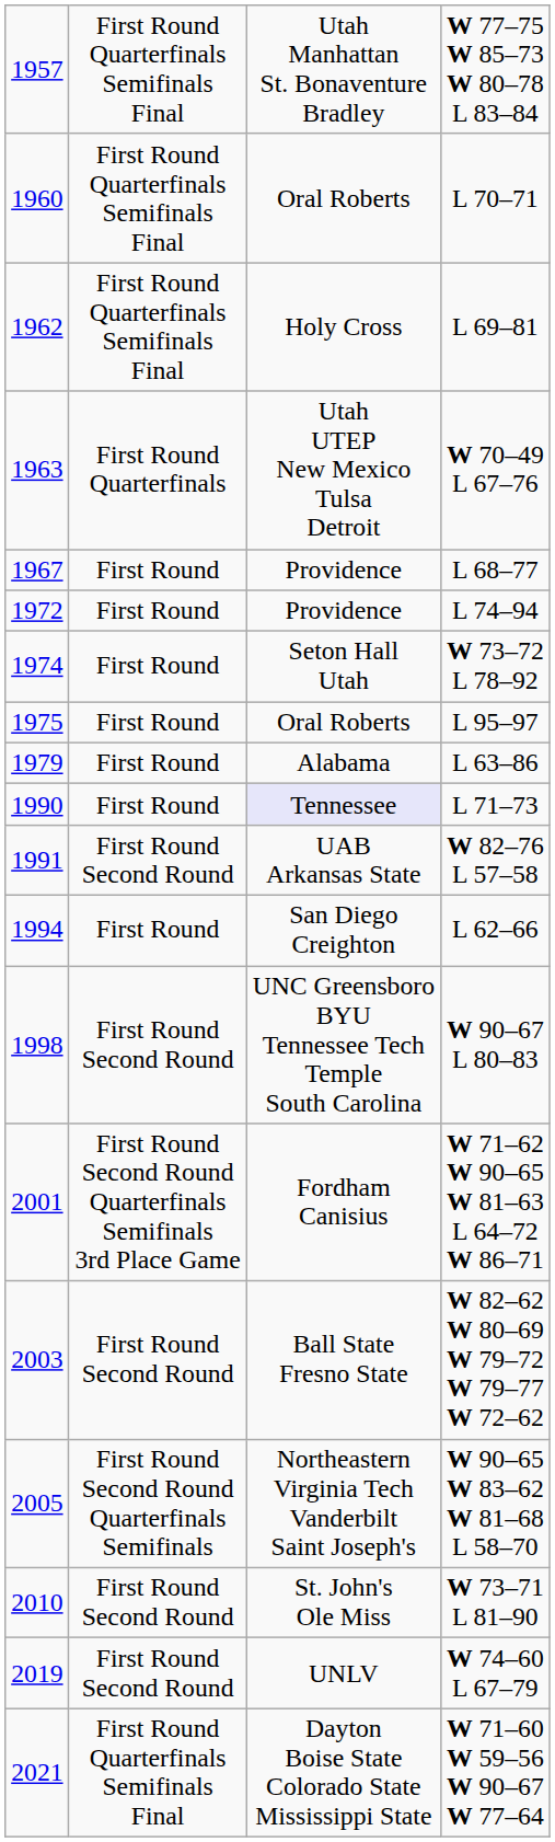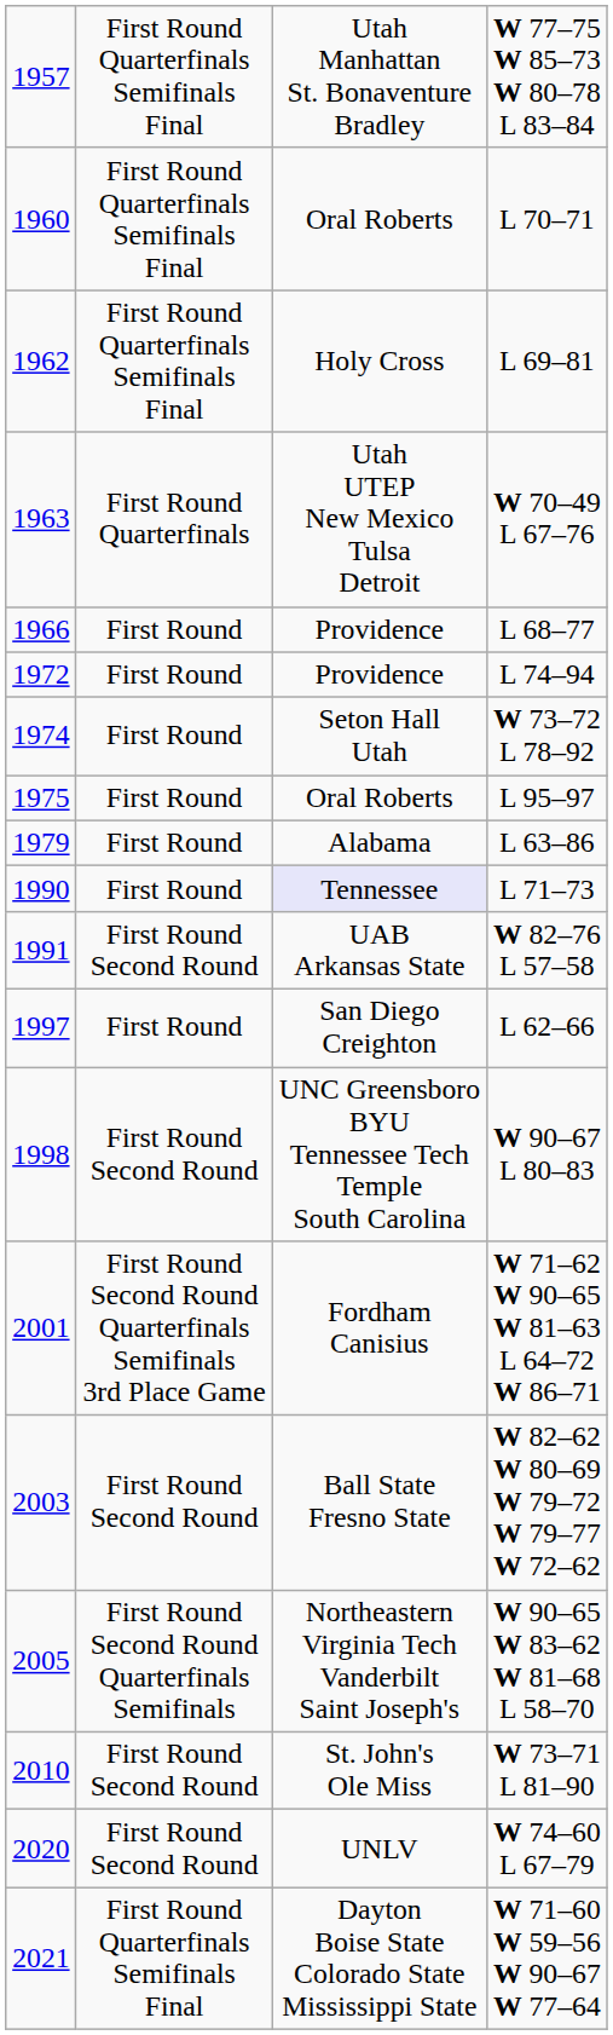 <table class="wikitable">
 <tr align="center">
 <td><a href='#'>1957</a></td>
 <td>First Round<br>Quarterfinals<br>Semifinals<br>Final</td>
 <td>Utah<br>Manhattan<br>St. Bonaventure<br>Bradley</td>
 <td><strong>W</strong> 77–75<br><strong>W</strong> 85–73<br><strong>W</strong> 80–78<br>L 83–84</td>
 </tr>
 <tr style="text-align:center;">
 <td><a href='#'>1960</a></td>
 <td>First Round<br>Quarterfinals<br>Semifinals<br>Final</td>
 <td>Oral Roberts</td>
 <td>L 70–71</td>
 </tr>
 <tr style="text-align:center;">
 <td><a href='#'>1962</a></td>
 <td>First Round<br>Quarterfinals<br>Semifinals<br>Final</td>
 <td>Holy Cross</td>
 <td>L 69–81</td>
 </tr>
 <tr style="text-align:center;">
 <td><a href='#'>1963</a></td>
 <td>First Round<br>Quarterfinals</td>
 <td>Utah<br>UTEP<br>New Mexico<br>Tulsa<br>Detroit</td>
 <td><strong>W</strong> 70–49<br>L 67–76</td>
 </tr>
 <tr style="text-align:center;">
-<td><a href='#'>1967</a></td>
+<td><a href='#'>1966</a></td>
 <td>First Round</td>
 <td>Providence</td>
 <td>L 68–77</td>
 </tr>
 <tr style="text-align:center;">
 <td><a href='#'>1972</a></td>
 <td>First Round</td>
 <td>Providence</td>
 <td>L 74–94</td>
 </tr>
 <tr style="text-align:center;">
 <td><a href='#'>1974</a></td>
 <td>First Round</td>
 <td>Seton Hall<br>Utah</td>
 <td><strong>W</strong> 73–72<br>L 78–92</td>
 </tr>
 <tr style="text-align:center;">
 <td><a href='#'>1975</a></td>
 <td>First Round</td>
 <td>Oral Roberts</td>
 <td>L 95–97</td>
 </tr>
 <tr style="text-align:center;">
 <td><a href='#'>1979</a></td>
 <td>First Round</td>
 <td>Alabama</td>
 <td>L 63–86</td>
 </tr>
 <tr style="text-align:center;">
 <td><a href='#'>1990</a></td>
 <td>First Round</td>
 <td style="background: lavender;">Tennessee</td>
 <td>L 71–73</td>
 </tr>
 <tr style="text-align:center;">
 <td><a href='#'>1991</a></td>
 <td>First Round<br>Second Round</td>
 <td>UAB<br>Arkansas State</td>
 <td><strong>W</strong> 82–76<br>L 57–58</td>
 </tr>
 <tr style="text-align:center;">
-<td><a href='#'>1994</a></td>
+<td><a href='#'>1997</a></td>
 <td>First Round</td>
 <td>San Diego<br>Creighton</td>
 <td>L 62–66</td>
 </tr>
 <tr style="text-align:center;">
 <td><a href='#'>1998</a></td>
 <td>First Round<br>Second Round</td>
 <td>UNC Greensboro<br>BYU<br>Tennessee Tech<br>Temple<br>South Carolina</td>
 <td><strong>W</strong> 90–67<br>L 80–83</td>
 </tr>
 <tr style="text-align:center;">
 <td><a href='#'>2001</a></td>
 <td>First Round<br>Second Round<br>Quarterfinals<br>Semifinals<br>3rd Place Game</td>
 <td>Fordham<br>Canisius</td>
 <td><strong>W</strong> 71–62<br><strong>W</strong> 90–65<br><strong>W</strong> 81–63<br>L 64–72<br><strong>W</strong> 86–71</td>
 </tr>
 <tr style="text-align:center;">
 <td><a href='#'>2003</a></td>
 <td>First Round<br>Second Round</td>
 <td>Ball State<br>Fresno State</td>
 <td><strong>W</strong> 82–62<br><strong>W</strong> 80–69<br><strong>W</strong> 79–72<br><strong>W</strong> 79–77<br><strong>W</strong> 72–62</td>
 </tr>
 <tr style="text-align:center;">
 <td><a href='#'>2005</a></td>
 <td>First Round<br>Second Round<br>Quarterfinals<br>Semifinals</td>
 <td>Northeastern<br>Virginia Tech<br>Vanderbilt<br>Saint Joseph's</td>
 <td><strong>W</strong> 90–65<br><strong>W</strong> 83–62<br><strong>W</strong> 81–68<br>L 58–70</td>
 </tr>
 <tr style="text-align:center;">
 <td><a href='#'>2010</a></td>
 <td>First Round<br>Second Round</td>
 <td>St. John's<br>Ole Miss</td>
 <td><strong>W</strong> 73–71<br>L 81–90</td>
 </tr>
 <tr style="text-align:center;">
-<td><a href='#'>2019</a></td>
+<td><a href='#'>2020</a></td>
 <td>First Round<br>Second Round</td>
 <td>UNLV</td>
 <td><strong>W</strong> 74–60<br>L 67–79</td>
 </tr>
 <tr style="text-align:center;">
 <td><a href='#'>2021</a></td>
 <td>First Round<br>Quarterfinals<br>Semifinals<br>Final</td>
 <td>Dayton<br>Boise State<br>Colorado State<br>Mississippi State</td>
 <td><strong>W</strong> 71–60<br><strong>W</strong> 59–56<br><strong>W</strong> 90–67<br> <strong>W</strong> 77–64</td>
 </tr>
 </table>
